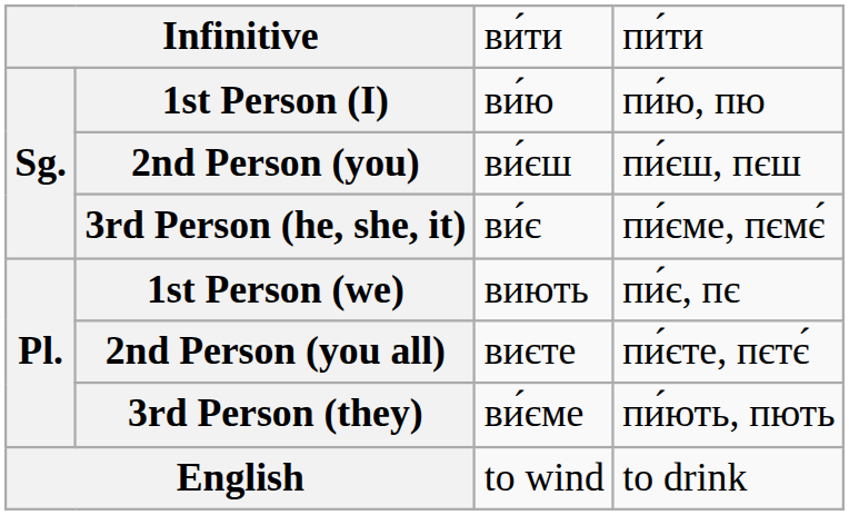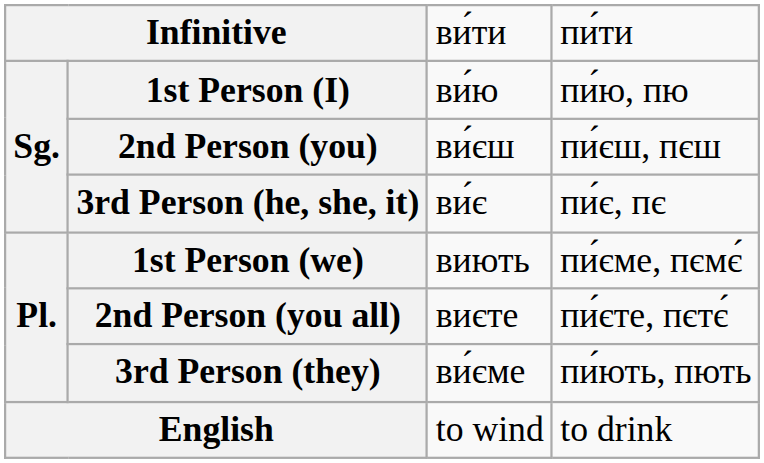 <table class=wikitable>
 <tr>
 <th colspan="2">Infinitive</th>
 <td>ви́ти</td>
 <td>пи́ти</td>
 </tr>
 <tr>
 <th rowspan="3">Sg.</th>
 <th>1st Person (I)</th>
 <td>ви́ю</td>
 <td>пи́ю, пю</td>
 </tr>
 <tr>
 <th>2nd Person (you)</th>
 <td>ви́єш</td>
 <td>пи́єш, пєш</td>
 </tr>
 <tr>
 <th>3rd Person (he, she, it)</th>
 <td>ви́є</td>
-<td>пи́єме, пємє́</td>
+<td>пи́є, пє</td>
 </tr>
 <tr>
 <th rowspan="3">Pl.</th>
 <th>1st Person (we)</th>
 <td>виють</td>
-<td>пи́є, пє</td>
+<td>пи́єме, пємє́</td>
 </tr>
 <tr>
 <th>2nd Person (you all)</th>
 <td>виєте</td>
 <td>пи́єте, пєтє́</td>
 </tr>
 <tr>
 <th>3rd Person (they)</th>
 <td>ви́єме</td>
 <td>пи́ють, пють</td>
 </tr>
 <tr>
 <th colspan="2">English</th>
 <td>to wind</td>
 <td>to drink</td>
 </tr>
 </table>
